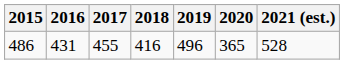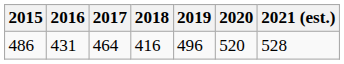 <table class="wikitable">
 <tr>
 <th>2015</th>
 <th>2016</th>
 <th>2017</th>
 <th>2018</th>
 <th>2019</th>
 <th>2020</th>
 <th>2021 (est.)</th>
 </tr>
 <tr>
 <td>486</td>
 <td>431</td>
-<td>455</td>
+<td>464</td>
 <td>416</td>
 <td>496</td>
-<td>365</td>
+<td>520</td>
 <td>528</td>
 </tr>
 </table>
